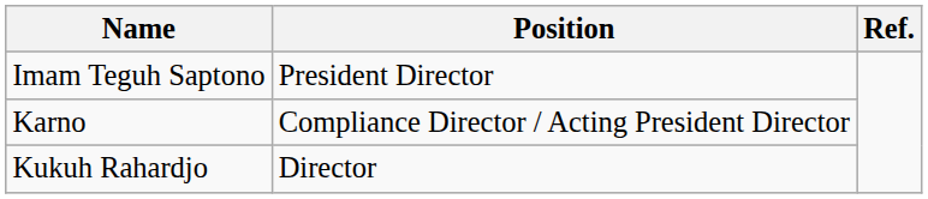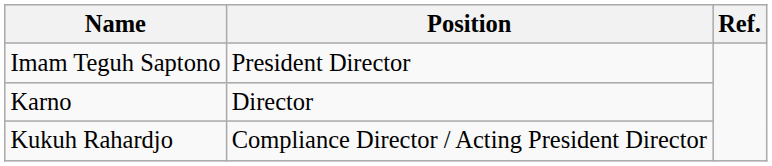 <table class="wikitable">
 <tr>
 <th>Name</th>
 <th>Position</th>
 <th>Ref.</th>
 </tr>
 <tr>
 <td>Imam Teguh Saptono</td>
 <td>President Director</td>
 <td rowspan="3"></td>
 </tr>
 <tr>
 <td>Karno</td>
-<td>Compliance Director / Acting President Director</td>
+<td>Director</td>
 </tr>
 <tr>
 <td>Kukuh Rahardjo</td>
-<td>Director</td>
+<td>Compliance Director / Acting President Director</td>
 </tr>
 </table>
